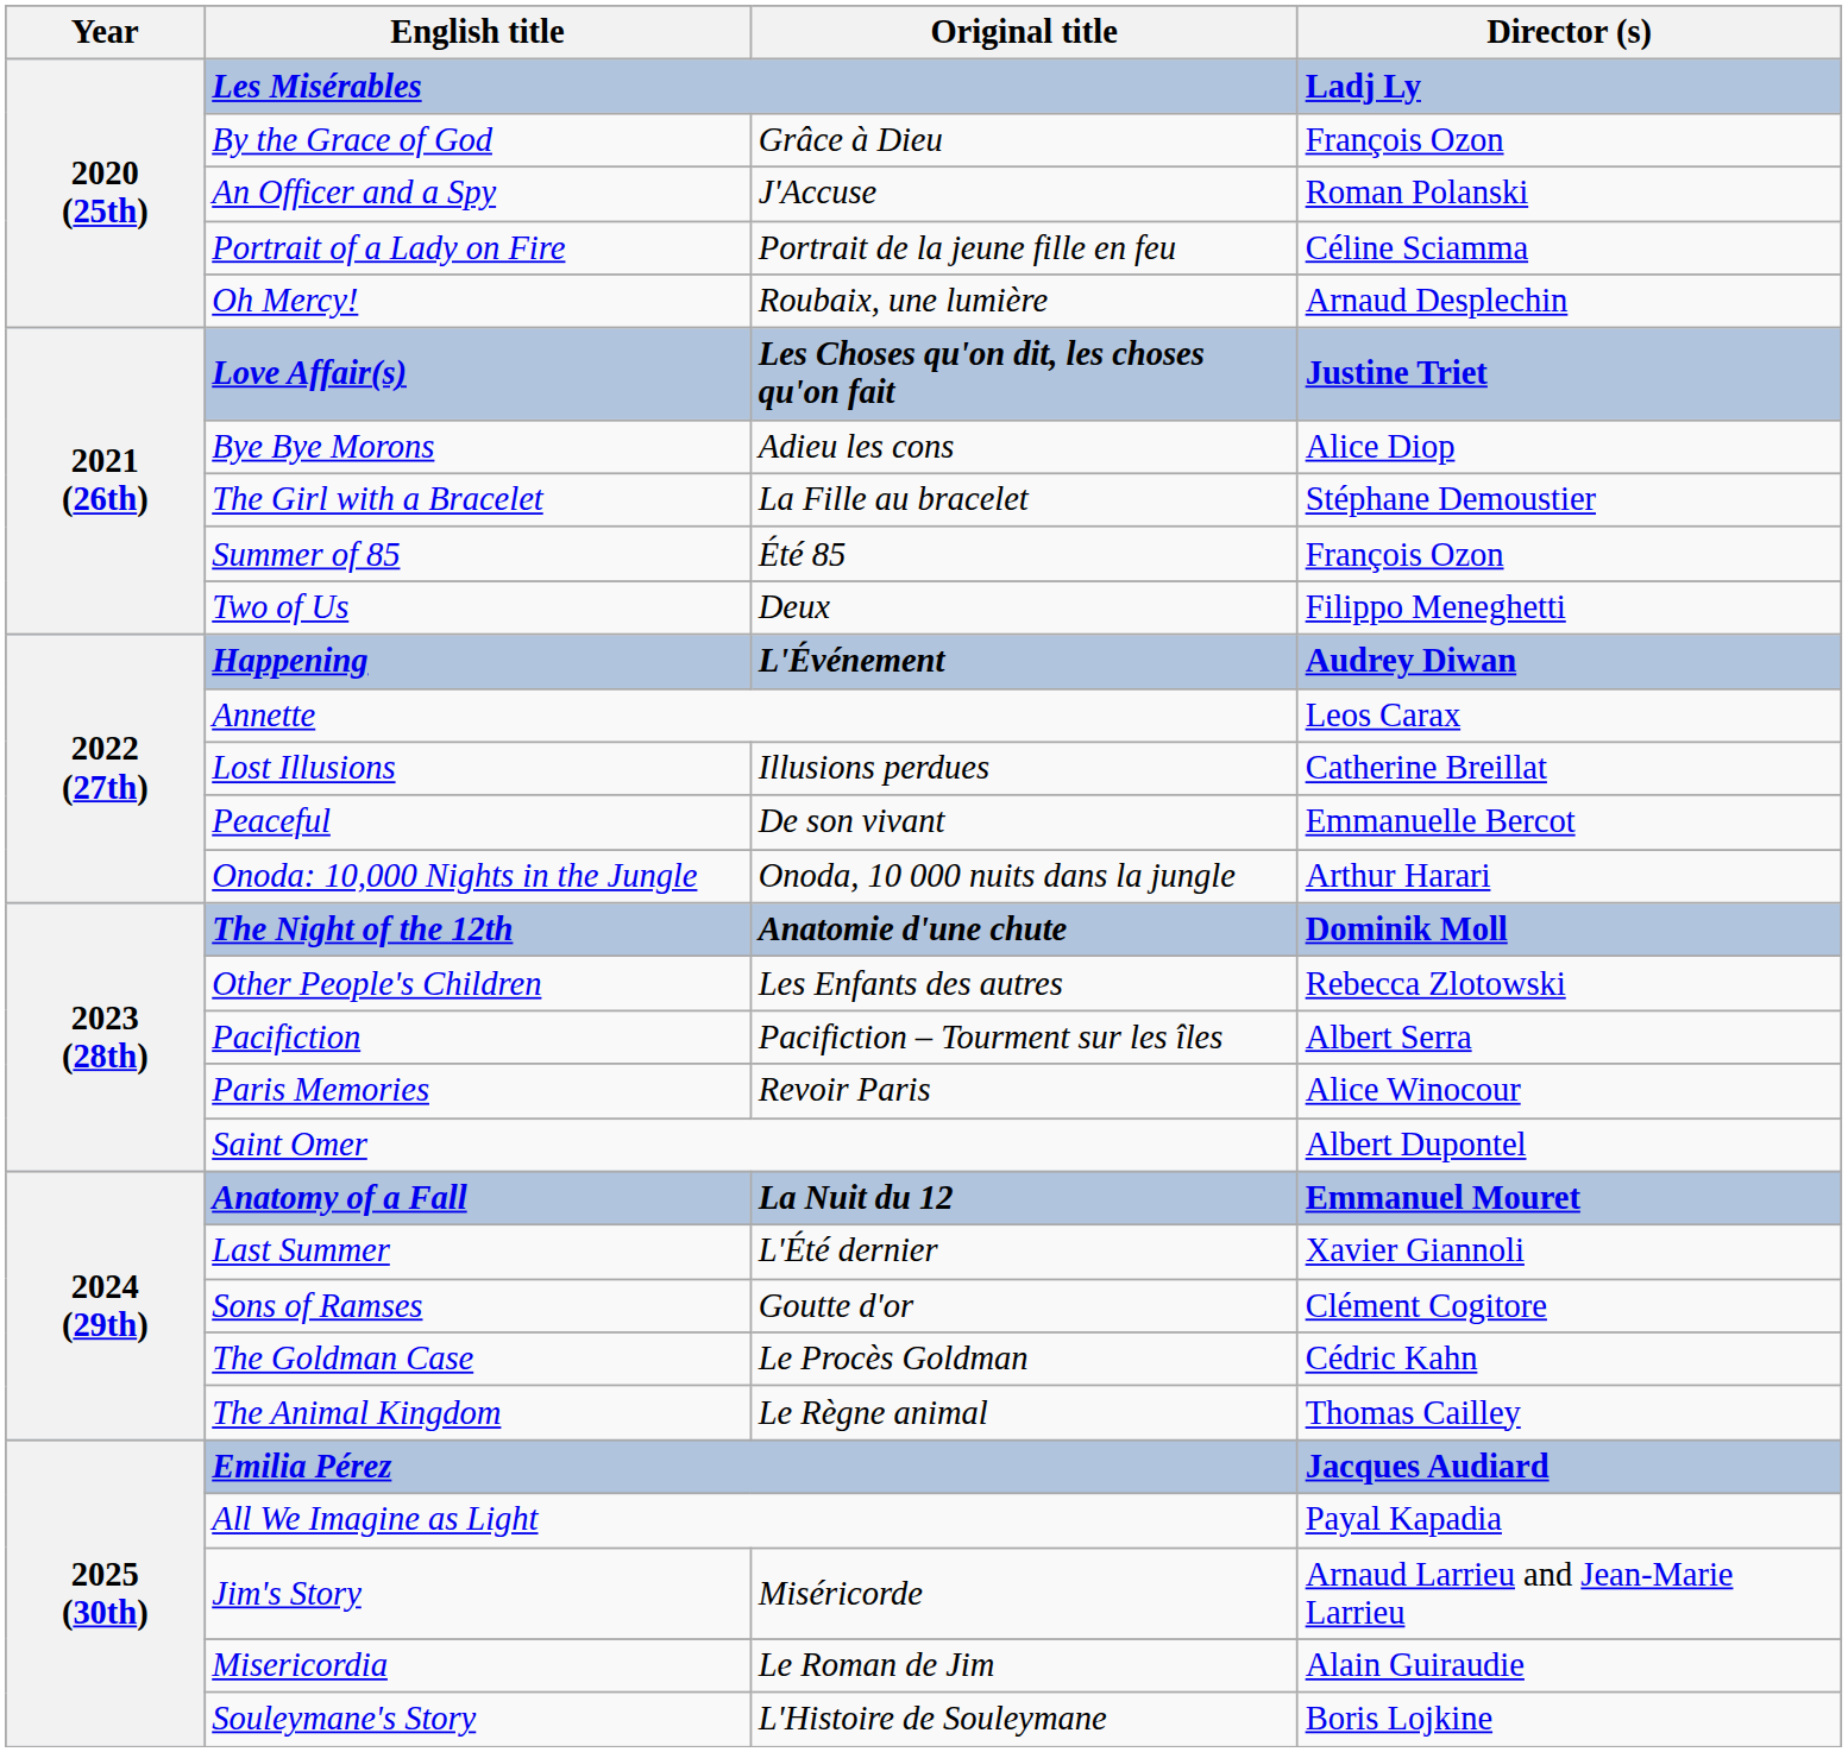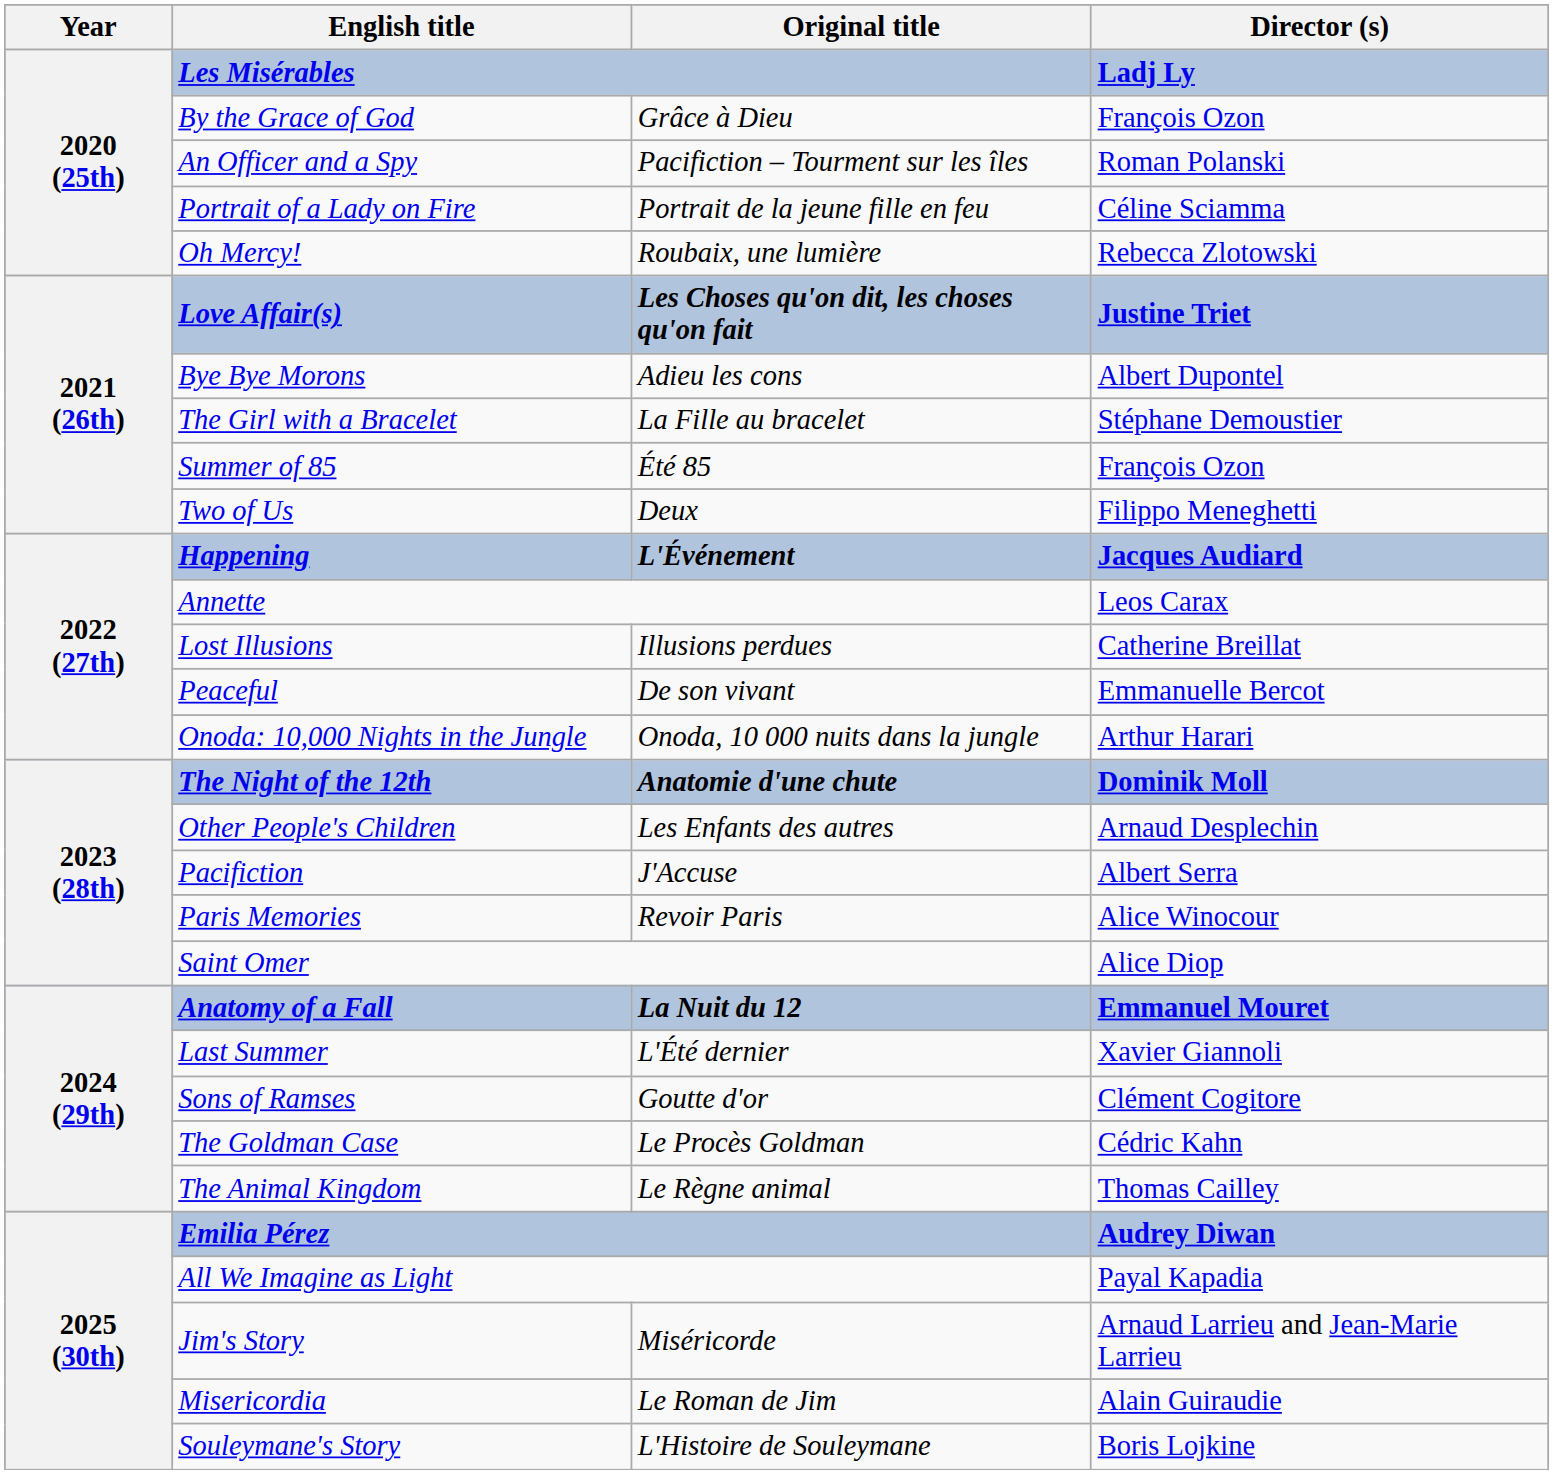 <table class="wikitable">
 <tr>
 <th width="100">Year</th>
 <th width="300">English title</th>
 <th width="300">Original title</th>
 <th width="300">Director (s)</th>
 </tr>
 <tr style="background:#B0C4DE;">
 <th rowspan="5" align="center">2020<br>(<a href='#'>25th</a>)</th>
 <td colspan="2"><strong><em><a href='#'>Les Misérables</a></em></strong></td>
 <td><strong><a href='#'>Ladj Ly</a></strong></td>
 </tr>
 <tr>
 <td><em><a href='#'>By the Grace of God</a></em></td>
 <td><em>Grâce à Dieu</em></td>
 <td><a href='#'>François Ozon</a></td>
 </tr>
 <tr>
 <td><em><a href='#'>An Officer and a Spy</a></em></td>
-<td><em>J'Accuse</em></td>
+<td><em>Pacifiction – Tourment sur les îles</em></td>
 <td><a href='#'>Roman Polanski</a></td>
 </tr>
 <tr>
 <td><em><a href='#'>Portrait of a Lady on Fire</a></em></td>
 <td><em>Portrait de la jeune fille en feu</em></td>
 <td><a href='#'>Céline Sciamma</a></td>
 </tr>
 <tr>
 <td><em><a href='#'>Oh Mercy!</a></em></td>
 <td><em>Roubaix, une lumière</em></td>
-<td><a href='#'>Arnaud Desplechin</a></td>
+<td><a href='#'>Rebecca Zlotowski</a></td>
 </tr>
 <tr style="background:#B0C4DE;">
 <th rowspan="5" align="center">2021<br>(<a href='#'>26th</a>)</th>
 <td><strong><em><a href='#'>Love Affair(s)</a></em></strong></td>
 <td><strong><em>Les Choses qu'on dit, les choses qu'on fait</em></strong></td>
 <td><strong><a href='#'>Justine Triet</a></strong></td>
 </tr>
 <tr>
 <td><em><a href='#'>Bye Bye Morons</a></em></td>
 <td><em>Adieu les cons</em></td>
-<td><a href='#'>Alice Diop</a></td>
+<td><a href='#'>Albert Dupontel</a></td>
 </tr>
 <tr>
 <td><em><a href='#'>The Girl with a Bracelet</a></em></td>
 <td><em>La Fille au bracelet</em></td>
 <td><a href='#'>Stéphane Demoustier</a></td>
 </tr>
 <tr>
 <td><em><a href='#'>Summer of 85</a></em></td>
 <td><em>Été 85</em></td>
 <td><a href='#'>François Ozon</a></td>
 </tr>
 <tr>
 <td><em><a href='#'>Two of Us</a></em></td>
 <td><em>Deux</em></td>
 <td><a href='#'>Filippo Meneghetti</a></td>
 </tr>
 <tr style="background:#B0C4DE;">
 <th rowspan="5" align="center">2022<br>(<a href='#'>27th</a>)</th>
 <td><strong><em><a href='#'>Happening</a></em></strong></td>
 <td><strong><em>L'Événement</em></strong></td>
-<td><strong><a href='#'>Audrey Diwan</a></strong></td>
+<td><strong><a href='#'>Jacques Audiard</a></strong></td>
 </tr>
 <tr>
 <td colspan="2"><em><a href='#'>Annette</a></em></td>
 <td><a href='#'>Leos Carax</a></td>
 </tr>
 <tr>
 <td><em><a href='#'>Lost Illusions</a></em></td>
 <td><em>Illusions perdues</em></td>
 <td><a href='#'>Catherine Breillat</a></td>
 </tr>
 <tr>
 <td><em><a href='#'>Peaceful</a></em></td>
 <td><em>De son vivant</em></td>
 <td><a href='#'>Emmanuelle Bercot</a></td>
 </tr>
 <tr>
 <td><em><a href='#'>Onoda: 10,000 Nights in the Jungle</a></em></td>
 <td><em>Onoda, 10 000 nuits dans la jungle</em></td>
 <td><a href='#'>Arthur Harari</a></td>
 </tr>
 <tr style="background:#B0C4DE;">
 <th rowspan="5" align="center">2023<br>(<a href='#'>28th</a>)</th>
 <td><strong><em><a href='#'>The Night of the 12th</a></em></strong></td>
 <td><strong><em>Anatomie d'une chute</em></strong></td>
 <td><strong><a href='#'>Dominik Moll</a></strong></td>
 </tr>
 <tr>
 <td><em><a href='#'>Other People's Children</a></em></td>
 <td><em>Les Enfants des autres</em></td>
-<td><a href='#'>Rebecca Zlotowski</a></td>
+<td><a href='#'>Arnaud Desplechin</a></td>
 </tr>
 <tr>
 <td><em><a href='#'>Pacifiction</a></em></td>
-<td><em>Pacifiction – Tourment sur les îles</em></td>
+<td><em>J'Accuse</em></td>
 <td><a href='#'>Albert Serra</a></td>
 </tr>
 <tr>
 <td><em><a href='#'>Paris Memories</a></em></td>
 <td><em>Revoir Paris</em></td>
 <td><a href='#'>Alice Winocour</a></td>
 </tr>
 <tr>
 <td colspan="2"><em><a href='#'>Saint Omer</a></em></td>
-<td><a href='#'>Albert Dupontel</a></td>
+<td><a href='#'>Alice Diop</a></td>
 </tr>
 <tr style="background:#B0C4DE;">
 <th rowspan="5" align="center">2024<br>(<a href='#'>29th</a>)</th>
 <td><strong><em><a href='#'>Anatomy of a Fall</a></em></strong></td>
 <td><strong><em>La Nuit du 12</em></strong></td>
 <td><strong><a href='#'>Emmanuel Mouret</a></strong></td>
 </tr>
 <tr>
 <td><em><a href='#'>Last Summer</a></em></td>
 <td><em>L'Été dernier</em></td>
 <td><a href='#'>Xavier Giannoli</a></td>
 </tr>
 <tr>
 <td><em><a href='#'>Sons of Ramses</a></em></td>
 <td><em>Goutte d'or</em></td>
 <td><a href='#'>Clément Cogitore</a></td>
 </tr>
 <tr>
 <td><em><a href='#'>The Goldman Case</a></em></td>
 <td><em>Le Procès Goldman</em></td>
 <td><a href='#'>Cédric Kahn</a></td>
 </tr>
 <tr>
 <td><em><a href='#'>The Animal Kingdom</a></em></td>
 <td><em>Le Règne animal</em></td>
 <td><a href='#'>Thomas Cailley</a></td>
 </tr>
 <tr style="background:#B0C4DE;">
 <th rowspan="5" align="center">2025<br>(<a href='#'>30th</a>)</th>
 <td colspan="2"><strong><em><a href='#'>Emilia Pérez</a></em></strong></td>
-<td><strong><a href='#'>Jacques Audiard</a></strong></td>
+<td><strong><a href='#'>Audrey Diwan</a></strong></td>
 </tr>
 <tr>
 <td colspan="2"><em><a href='#'>All We Imagine as Light</a></em></td>
 <td><a href='#'>Payal Kapadia</a></td>
 </tr>
 <tr>
 <td><em><a href='#'>Jim's Story</a></em></td>
 <td><em>Miséricorde</em></td>
 <td><a href='#'>Arnaud Larrieu</a> and <a href='#'>Jean-Marie Larrieu</a></td>
 </tr>
 <tr>
 <td><em><a href='#'>Misericordia</a></em></td>
 <td><em>Le Roman de Jim</em></td>
 <td><a href='#'>Alain Guiraudie</a></td>
 </tr>
 <tr>
 <td><em><a href='#'>Souleymane's Story</a></em></td>
 <td><em>L'Histoire de Souleymane</em></td>
 <td><a href='#'>Boris Lojkine</a></td>
 </tr>
 <tr>
 </tr>
 </table>
